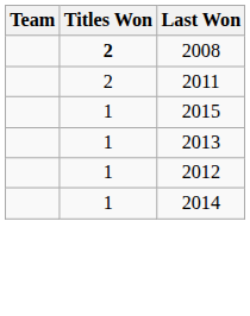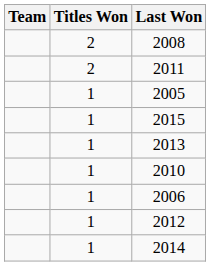 <table class="wikitable" style="text-align:center;">
 <tr>
 <th>Team</th>
 <th>Titles Won</th>
 <th>Last Won</th>
 </tr>
 <tr>
 <td></td>
-<td><strong>2</strong></td>
+<td>2</td>
 <td>2008</td>
 </tr>
 <tr>
 <td></td>
 <td>2</td>
 <td>2011</td>
+</tr>
+<tr>
+<td></td>
+<td>1</td>
+<td>2005</td>
 </tr>
 <tr>
 <td></td>
 <td>1</td>
 <td>2015</td>
 </tr>
 <tr>
 <td></td>
 <td>1</td>
 <td>2013</td>
 </tr>
 <tr>
 <td></td>
 <td>1</td>
+<td>2010</td>
+</tr>
+<tr>
+<td></td>
+<td>1</td>
+<td>2006</td>
+</tr>
+<tr>
+<td></td>
+<td>1</td>
 <td>2012</td>
 </tr>
 <tr>
 <td></td>
 <td>1</td>
 <td>2014</td>
 </tr>
 </table>
